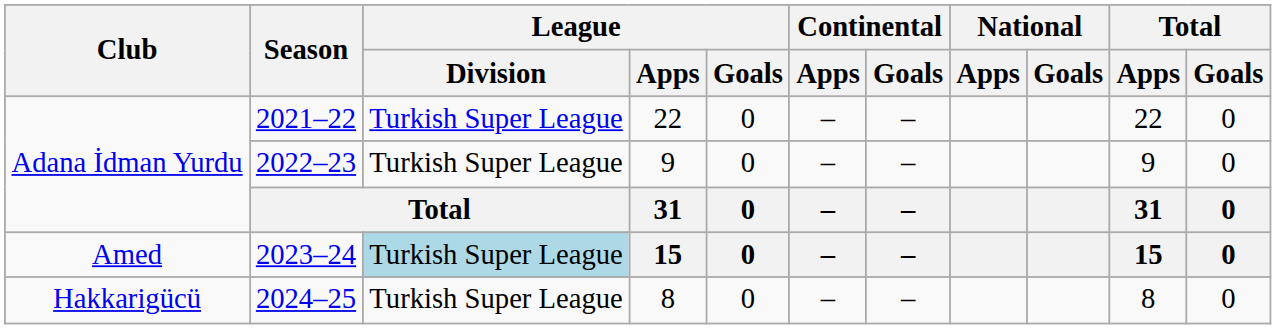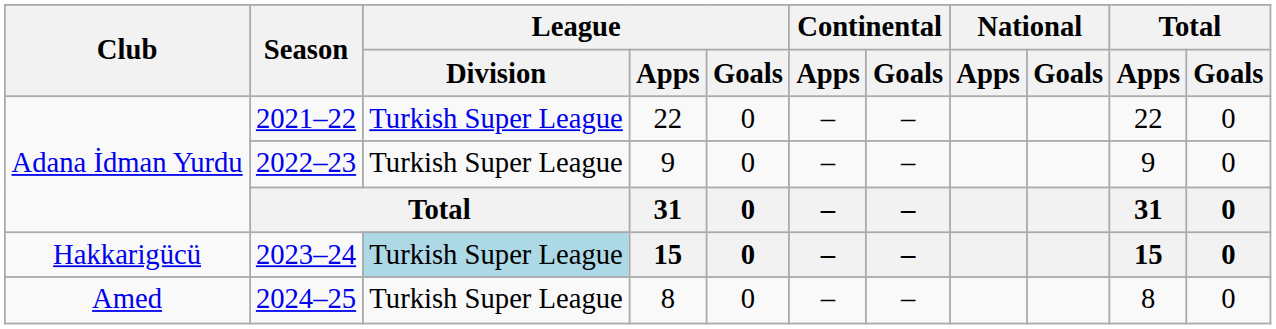 <table class="wikitable" style="text-align: center;">
 <tr>
 <th rowspan=2>Club</th>
 <th rowspan=2>Season</th>
 <th colspan=3>League</th>
 <th colspan=2>Continental</th>
 <th colspan=2>National</th>
 <th colspan=2>Total</th>
 </tr>
 <tr>
 <th>Division</th>
 <th>Apps</th>
 <th>Goals</th>
 <th>Apps</th>
 <th>Goals</th>
 <th>Apps</th>
 <th>Goals</th>
 <th>Apps</th>
 <th>Goals</th>
 </tr>
 <tr>
 <td rowspan=3><a href='#'>Adana İdman Yurdu</a></td>
 <td><a href='#'>2021–22</a></td>
 <td><a href='#'>Turkish Super League</a></td>
 <td>22</td>
 <td>0</td>
 <td>–</td>
 <td>–</td>
 <td></td>
 <td></td>
 <td>22</td>
 <td>0</td>
 </tr>
 <tr>
 <td><a href='#'>2022–23</a></td>
 <td>Turkish Super League</td>
 <td>9</td>
 <td>0</td>
 <td>–</td>
 <td>–</td>
 <td></td>
 <td></td>
 <td>9</td>
 <td>0</td>
 </tr>
 <tr>
 <th colspan=2>Total</th>
 <th>31</th>
 <th>0</th>
 <th>–</th>
 <th>–</th>
 <th></th>
 <th></th>
 <th>31</th>
 <th>0</th>
 </tr>
 <tr>
-<td><a href='#'>Amed</a></td>
+<td><a href='#'>Hakkarigücü</a></td>
 <td><a href='#'>2023–24</a></td>
 <td style="background: lightblue;">Turkish Super League</td>
 <th>15</th>
 <th>0</th>
 <th>–</th>
 <th>–</th>
 <th></th>
 <th></th>
 <th>15</th>
 <th>0</th>
 </tr>
 <tr>
-<td><a href='#'>Hakkarigücü</a></td>
+<td><a href='#'>Amed</a></td>
 <td><a href='#'>2024–25</a></td>
 <td>Turkish Super League</td>
 <td>8</td>
 <td>0</td>
 <td>–</td>
 <td>–</td>
 <td></td>
 <td></td>
 <td>8</td>
 <td>0</td>
 </tr>
 </table>
